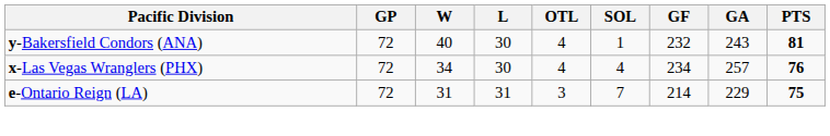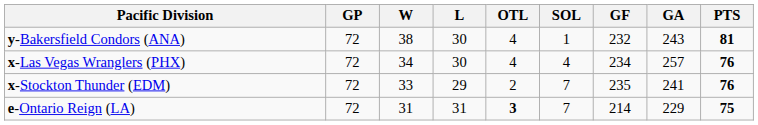 <table class="wikitable" style="text-align:center">
 <tr>
 <th bgcolor="#DDDDFF" width="30%">Pacific Division</th>
 <th bgcolor="#DDDDFF" width="5%">GP</th>
 <th bgcolor="#DDDDFF" width="5%">W</th>
 <th bgcolor="#DDDDFF" width="5%">L</th>
 <th bgcolor="#DDDDFF" width="5%">OTL</th>
 <th bgcolor="#DDDDFF" width="5%">SOL</th>
 <th bgcolor="#DDDDFF" width="5%">GF</th>
 <th bgcolor="#DDDDFF" width="5%">GA</th>
 <th bgcolor="#DDDDFF" width="5%">PTS</th>
 </tr>
 <tr align=center>
 <td align=left><strong>y</strong>-<a href='#'>Bakersfield Condors</a> (<a href='#'>ANA</a>)</td>
 <td>72</td>
-<td>40</td>
+<td>38</td>
 <td>30</td>
 <td>4</td>
 <td>1</td>
 <td>232</td>
 <td>243</td>
 <td><strong>81</strong></td>
 </tr>
 <tr align=center>
 <td align=left><strong>x</strong>-<a href='#'>Las Vegas Wranglers</a> (<a href='#'>PHX</a>)</td>
 <td>72</td>
 <td>34</td>
 <td>30</td>
 <td>4</td>
 <td>4</td>
 <td>234</td>
 <td>257</td>
 <td><strong>76</strong></td>
 </tr>
 <tr align=center>
+<td align=left><strong>x</strong>-<a href='#'>Stockton Thunder</a> (<a href='#'>EDM</a>)</td>
+<td>72</td>
+<td>33</td>
+<td>29</td>
+<td>2</td>
+<td>7</td>
+<td>235</td>
+<td>241</td>
+<td><strong>76</strong></td>
+</tr>
+<tr align=center>
 <td align=left><strong>e</strong>-<a href='#'>Ontario Reign</a> (<a href='#'>LA</a>)</td>
 <td>72</td>
 <td>31</td>
 <td>31</td>
-<td>3</td>
+<td><strong>3</strong></td>
 <td>7</td>
 <td>214</td>
 <td>229</td>
 <td><strong>75</strong></td>
 </tr>
 </table>
